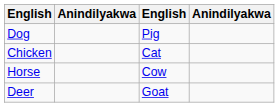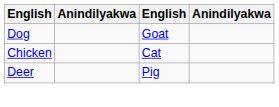 <table class="wikitable">
 <tr>
 <th>English</th>
 <th>Anindilyakwa</th>
 <th>English</th>
 <th>Anindilyakwa</th>
 </tr>
 <tr>
 <td><a href='#'>Dog</a></td>
 <td></td>
-<td><a href='#'>Pig</a></td>
+<td><a href='#'>Goat</a></td>
 <td></td>
 </tr>
 <tr>
 <td><a href='#'>Chicken</a></td>
 <td></td>
 <td><a href='#'>Cat</a></td>
 <td></td>
 </tr>
 <tr>
-<td><a href='#'>Horse</a></td>
-<td></td>
-<td><a href='#'>Cow</a></td>
-<td></td>
-</tr>
-<tr>
 <td><a href='#'>Deer</a></td>
 <td></td>
-<td><a href='#'>Goat</a></td>
+<td><a href='#'>Pig</a></td>
 <td></td>
 </tr>
 </table>
